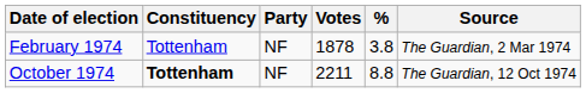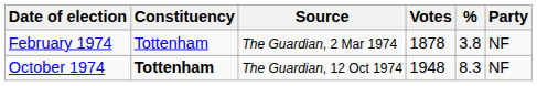 <table class="wikitable">
 <tr>
 <th>Date of election</th>
 <th>Constituency</th>
-<th>Party</th>
+<th>Source</th>
 <th>Votes</th>
 <th>%</th>
-<th>Source</th>
+<th>Party</th>
 </tr>
 <tr>
 <td><a href='#'>February 1974</a></td>
 <td><a href='#'>Tottenham</a></td>
-<td>NF</td>
+<td><small><em>The Guardian</em>, 2 Mar 1974</small></td>
 <td>1878</td>
 <td>3.8</td>
-<td><small><em>The Guardian</em>, 2 Mar 1974</small></td>
+<td>NF</td>
 </tr>
 <tr>
 <td><a href='#'>October 1974</a></td>
 <td><strong>Tottenham</strong></td>
+<td><small><em>The Guardian</em>, 12 Oct 1974</small></td>
+<td>1948</td>
+<td>8.3</td>
 <td>NF</td>
-<td>2211</td>
-<td>8.8</td>
-<td><small><em>The Guardian</em>, 12 Oct 1974</small></td>
 </tr>
 </table>
